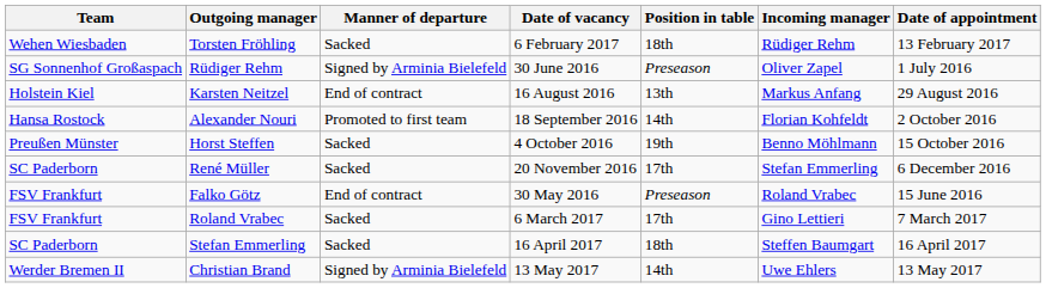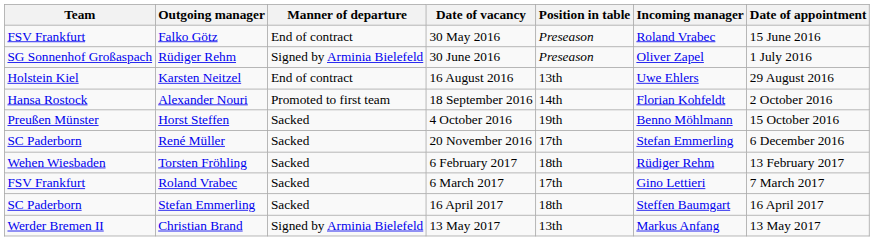 <table class="wikitable">
 <tr>
 <th>Team</th>
 <th>Outgoing manager</th>
 <th>Manner of departure</th>
 <th>Date of vacancy</th>
 <th>Position in table</th>
 <th>Incoming manager</th>
 <th>Date of appointment</th>
 </tr>
 <tr>
-<td><a href='#'>Wehen Wiesbaden</a></td>
-<td> <a href='#'>Torsten Fröhling</a></td>
-<td>Sacked</td>
-<td>6 February 2017</td>
-<td>18th</td>
-<td> <a href='#'>Rüdiger Rehm</a></td>
-<td>13 February 2017</td>
+<td><a href='#'>FSV Frankfurt</a></td>
+<td> <a href='#'>Falko Götz</a></td>
+<td>End of contract</td>
+<td>30 May 2016</td>
+<td><em>Preseason</em></td>
+<td> <a href='#'>Roland Vrabec</a></td>
+<td>15 June 2016</td>
 </tr>
 <tr>
 <td><a href='#'>SG Sonnenhof Großaspach</a></td>
 <td> <a href='#'>Rüdiger Rehm</a></td>
 <td>Signed by <a href='#'>Arminia Bielefeld</a></td>
 <td>30 June 2016</td>
 <td><em>Preseason</em></td>
 <td> <a href='#'>Oliver Zapel</a></td>
 <td>1 July 2016</td>
 </tr>
 <tr>
 <td><a href='#'>Holstein Kiel</a></td>
 <td> <a href='#'>Karsten Neitzel</a></td>
 <td>End of contract</td>
 <td>16 August 2016</td>
 <td>13th</td>
-<td> <a href='#'>Markus Anfang</a></td>
+<td> <a href='#'>Uwe Ehlers</a></td>
 <td>29 August 2016</td>
 </tr>
 <tr>
 <td><a href='#'>Hansa Rostock</a></td>
 <td> <a href='#'>Alexander Nouri</a></td>
 <td>Promoted to first team</td>
 <td>18 September 2016</td>
 <td>14th</td>
 <td> <a href='#'>Florian Kohfeldt</a></td>
 <td>2 October 2016</td>
 </tr>
 <tr>
 <td><a href='#'>Preußen Münster</a></td>
 <td> <a href='#'>Horst Steffen</a></td>
 <td>Sacked</td>
 <td>4 October 2016</td>
 <td>19th</td>
 <td> <a href='#'>Benno Möhlmann</a></td>
 <td>15 October 2016</td>
 </tr>
 <tr>
 <td><a href='#'>SC Paderborn</a></td>
 <td> <a href='#'>René Müller</a></td>
 <td>Sacked</td>
 <td>20 November 2016</td>
 <td>17th</td>
 <td> <a href='#'>Stefan Emmerling</a></td>
 <td>6 December 2016</td>
 </tr>
 <tr>
-<td><a href='#'>FSV Frankfurt</a></td>
-<td> <a href='#'>Falko Götz</a></td>
-<td>End of contract</td>
-<td>30 May 2016</td>
-<td><em>Preseason</em></td>
-<td> <a href='#'>Roland Vrabec</a></td>
-<td>15 June 2016</td>
+<td><a href='#'>Wehen Wiesbaden</a></td>
+<td> <a href='#'>Torsten Fröhling</a></td>
+<td>Sacked</td>
+<td>6 February 2017</td>
+<td>18th</td>
+<td> <a href='#'>Rüdiger Rehm</a></td>
+<td>13 February 2017</td>
 </tr>
 <tr>
 <td><a href='#'>FSV Frankfurt</a></td>
 <td> <a href='#'>Roland Vrabec</a></td>
 <td>Sacked</td>
 <td>6 March 2017</td>
 <td>17th</td>
 <td> <a href='#'>Gino Lettieri</a></td>
 <td>7 March 2017</td>
 </tr>
 <tr>
 <td><a href='#'>SC Paderborn</a></td>
 <td> <a href='#'>Stefan Emmerling</a></td>
 <td>Sacked</td>
 <td>16 April 2017</td>
 <td>18th</td>
 <td> <a href='#'>Steffen Baumgart</a></td>
 <td>16 April 2017</td>
 </tr>
 <tr>
 <td><a href='#'>Werder Bremen II</a></td>
 <td> <a href='#'>Christian Brand</a></td>
 <td>Signed by <a href='#'>Arminia Bielefeld</a></td>
 <td>13 May 2017</td>
-<td>14th</td>
-<td> <a href='#'>Uwe Ehlers</a></td>
+<td>13th</td>
+<td> <a href='#'>Markus Anfang</a></td>
 <td>13 May 2017</td>
 </tr>
 </table>
